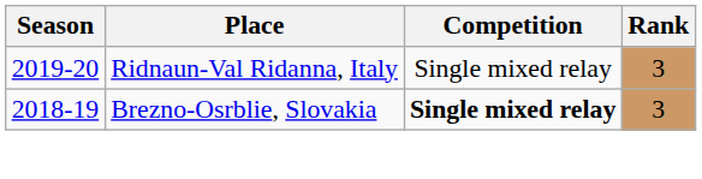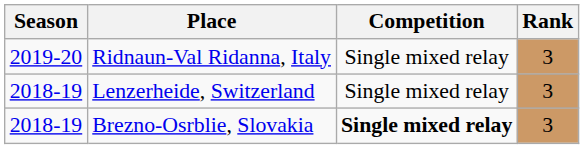 <table class="wikitable sortable" style="text-align: center;">
 <tr>
 <th>Season</th>
 <th>Place</th>
 <th>Competition</th>
 <th>Rank</th>
 </tr>
 <tr>
 <td><a href='#'>2019-20</a></td>
 <td style="text-align: left;"> <a href='#'>Ridnaun-Val Ridanna</a>, <a href='#'>Italy</a></td>
 <td>Single mixed relay</td>
 <td bgcolor="cc9966">3</td>
 </tr>
 <tr>
 <td><a href='#'>2018-19</a></td>
+<td style="text-align: left;"> <a href='#'>Lenzerheide</a>, <a href='#'>Switzerland</a></td>
+<td>Single mixed relay</td>
+<td bgcolor="cc9966">3</td>
+</tr>
+<tr>
+<td><a href='#'>2018-19</a></td>
 <td style="text-align: left;"> <a href='#'>Brezno-Osrblie</a>, <a href='#'>Slovakia</a></td>
 <td><strong>Single mixed relay</strong></td>
 <td bgcolor="cc9966">3</td>
 </tr>
 </table>
